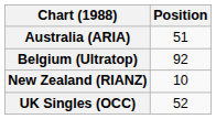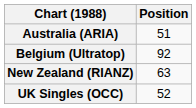 <table class="wikitable sortable plainrowheaders" style="text-align:center">
 <tr>
 <th>Chart (1988)</th>
 <th>Position</th>
 </tr>
 <tr>
 <th scope="row">Australia (ARIA)</th>
 <td>51</td>
 </tr>
 <tr>
 <th scope="row">Belgium (Ultratop)</th>
 <td>92</td>
 </tr>
 <tr>
 <th scope="row">New Zealand (RIANZ)</th>
-<td>10</td>
+<td>63</td>
 </tr>
 <tr>
 <th scope="row">UK Singles (OCC)</th>
 <td>52</td>
 </tr>
 </table>
